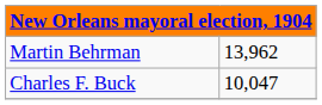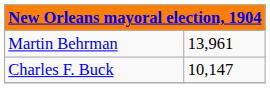 <table class="wikitable">
 <tr>
 <th colspan="7" style="background-color:#FF7F00;text-align:center;"><a href='#'>New Orleans mayoral election, 1904</a></th>
 </tr>
 <tr>
 <td><a href='#'>Martin Behrman</a></td>
-<td>13,962</td>
+<td>13,961</td>
 </tr>
 <tr>
 <td><a href='#'>Charles F. Buck</a></td>
-<td>10,047</td>
+<td>10,147</td>
 </tr>
 <tr>
 </tr>
 </table>
